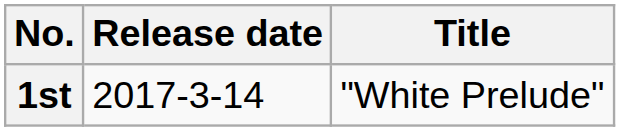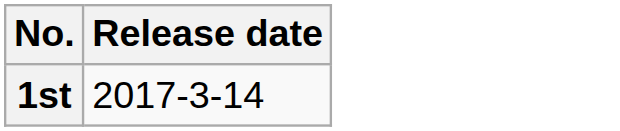 <table class="wikitable">
 <tr>
 <th scope="col">No.</th>
 <th scope="col">Release date</th>
-<th scope="col">Title</th>
 </tr>
 <tr>
 <th>1st</th>
 <td>2017-3-14</td>
-<td>"White Prelude"</td>
 </tr>
 </table>
